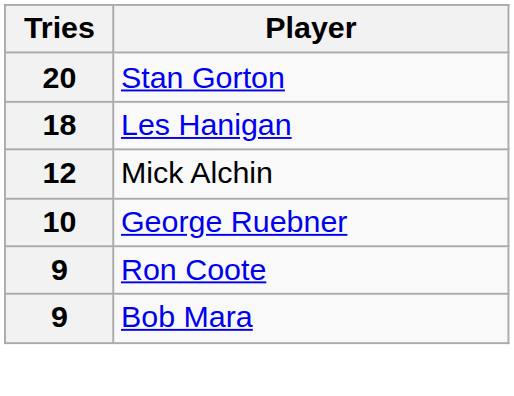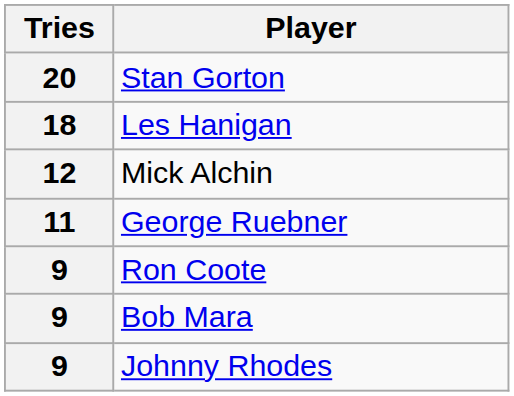 <table class="wikitable" style="text-align:left;">
 <tr>
 <th width=50>Tries</th>
 <th width=200>Player</th>
 </tr>
 <tr>
 <th>20</th>
 <td> <a href='#'>Stan Gorton</a></td>
 </tr>
 <tr>
 <th>18</th>
 <td> <a href='#'>Les Hanigan</a></td>
 </tr>
 <tr>
 <th>12</th>
 <td> Mick Alchin</td>
 </tr>
 <tr>
-<th>10</th>
+<th>11</th>
 <td> <a href='#'>George Ruebner</a></td>
 </tr>
 <tr>
 <th>9</th>
 <td> <a href='#'>Ron Coote</a></td>
 </tr>
 <tr>
 <th>9</th>
 <td> <a href='#'>Bob Mara</a></td>
 </tr>
+<tr>
+<th>9</th>
+<td> <a href='#'>Johnny Rhodes</a></td>
+</tr>
 </table>
